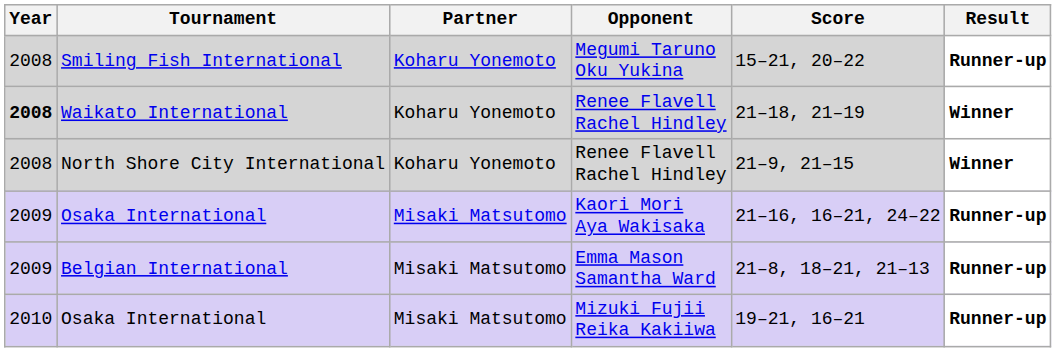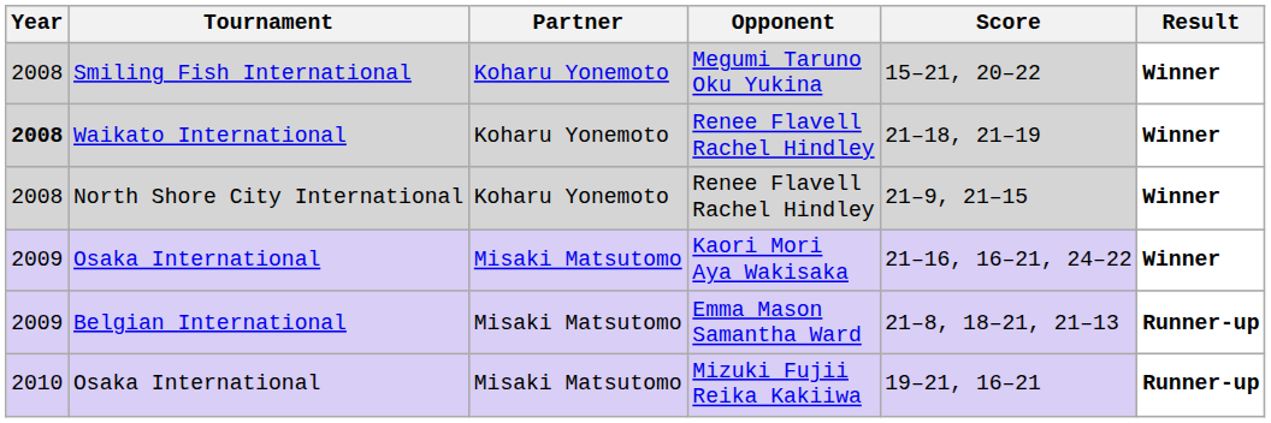 <table class="sortable wikitable" style="font-size: 90%">
 <tr>
 <th>Year</th>
 <th>Tournament</th>
 <th>Partner</th>
 <th>Opponent</th>
 <th>Score</th>
 <th>Result</th>
 </tr>
 <tr style="background:#D5D5D5">
 <td align="center">2008</td>
 <td align="left"><a href='#'>Smiling Fish International</a></td>
 <td align="left"> <a href='#'>Koharu Yonemoto</a></td>
 <td align="left"> <a href='#'>Megumi Taruno</a> <br>  <a href='#'>Oku Yukina</a></td>
 <td align="left">15–21, 20–22</td>
-<td style="text-align:left; background:white"> <strong>Runner-up</strong></td>
+<td style="text-align:left; background:white"> <strong>Winner</strong></td>
 </tr>
 <tr style="background:#D5D5D5">
 <td align="center"><strong>2008</strong></td>
 <td align="left"><a href='#'>Waikato International</a></td>
 <td align="left"> Koharu Yonemoto</td>
 <td align="left"> <a href='#'>Renee Flavell</a> <br>  <a href='#'>Rachel Hindley</a></td>
 <td align="left">21–18, 21–19</td>
 <td style="text-align:left; background:white"> <strong>Winner</strong></td>
 </tr>
 <tr style="background:#D5D5D5">
 <td align="center">2008</td>
 <td align="left">North Shore City International</td>
 <td align="left"> Koharu Yonemoto</td>
 <td align="left"> Renee Flavell <br>  Rachel Hindley</td>
 <td align="left">21–9, 21–15</td>
 <td style="text-align:left; background:white"> <strong>Winner</strong></td>
 </tr>
 <tr style="background:#D8CEF6">
 <td align="center">2009</td>
 <td align="left"><a href='#'>Osaka International</a></td>
 <td align="left"> <a href='#'>Misaki Matsutomo</a></td>
 <td align="left"> <a href='#'>Kaori Mori</a> <br>  <a href='#'>Aya Wakisaka</a></td>
 <td align="left">21–16, 16–21, 24–22</td>
-<td style="text-align:left; background:white"> <strong>Runner-up</strong></td>
+<td style="text-align:left; background:white"> <strong>Winner</strong></td>
 </tr>
 <tr style="background:#D8CEF6">
 <td align="center">2009</td>
 <td align="left"><a href='#'>Belgian International</a></td>
 <td align="left"> Misaki Matsutomo</td>
 <td align="left"> <a href='#'>Emma Mason</a> <br>  <a href='#'>Samantha Ward</a></td>
 <td align="left">21–8, 18–21, 21–13</td>
 <td style="text-align:left; background:white"> <strong>Runner-up</strong></td>
 </tr>
 <tr style="background:#D8CEF6">
 <td align="center">2010</td>
 <td align="left">Osaka International</td>
 <td align="left"> Misaki Matsutomo</td>
 <td align="left"> <a href='#'>Mizuki Fujii</a> <br>  <a href='#'>Reika Kakiiwa</a></td>
 <td align="left">19–21, 16–21</td>
 <td style="text-align:left; background:white"> <strong>Runner-up</strong></td>
 </tr>
 </table>
